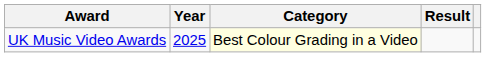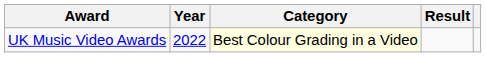 <table class="wikitable sortable plainrowheaders">
 <tr>
 <th>Award</th>
 <th>Year</th>
 <th>Category</th>
 <th>Result</th>
 <th class="unsortable"></th>
 </tr>
 <tr>
 <td><a href='#'>UK Music Video Awards</a></td>
-<td><a href='#'>2025</a></td>
+<td><a href='#'>2022</a></td>
 <td style="background: lightyellow;">Best Colour Grading in a Video</td>
 <td></td>
 <td></td>
 </tr>
 </table>
